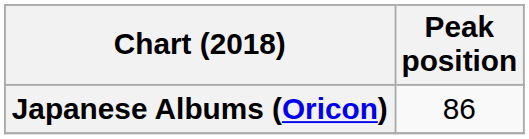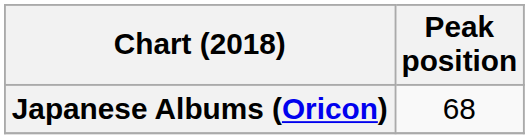 <table class="wikitable sortable plainrowheaders" style="text-align:center">
 <tr>
 <th>Chart (2018)</th>
 <th>Peak<br> position</th>
 </tr>
 <tr>
 <th scope="row">Japanese Albums (<a href='#'>Oricon</a>)</th>
-<td>86</td>
+<td>68</td>
 </tr>
 <tr>
 </tr>
 </table>
